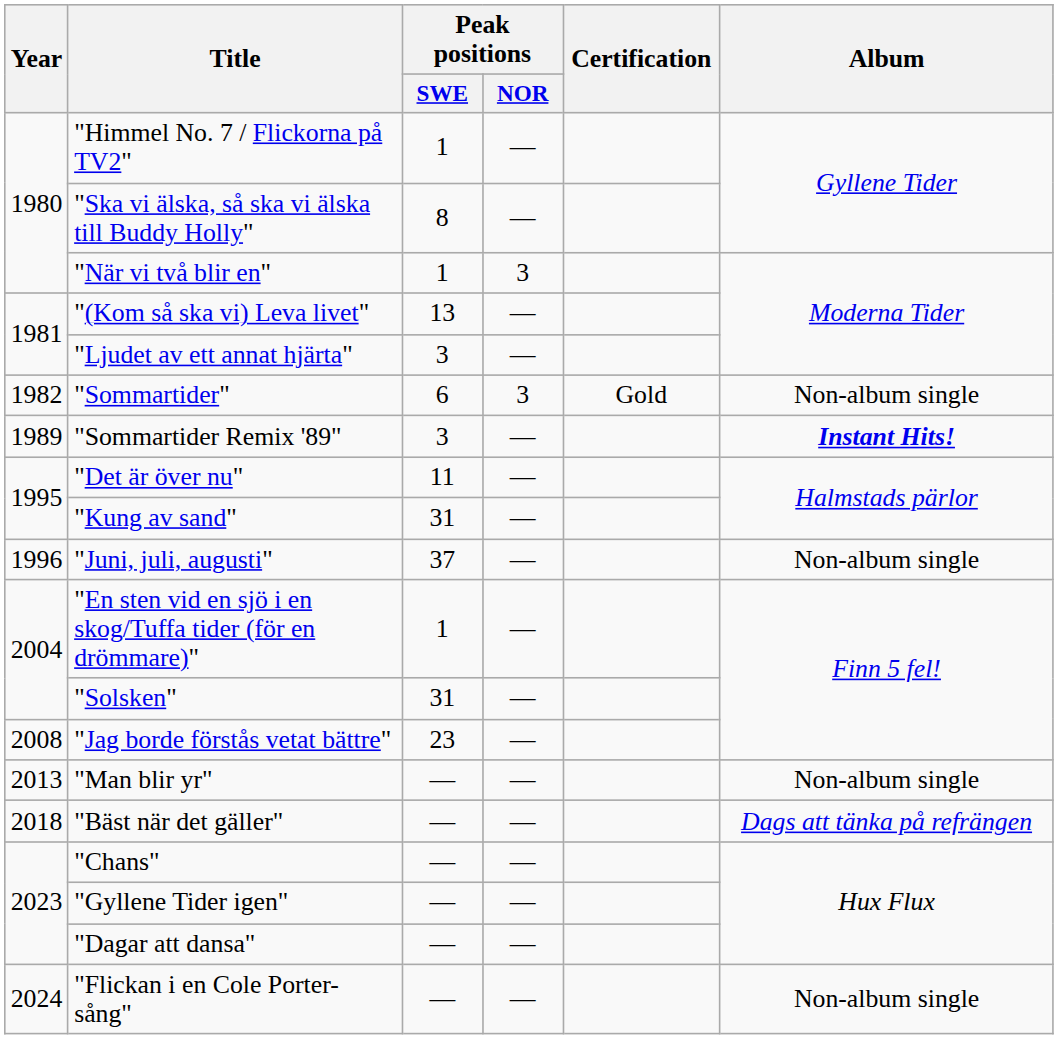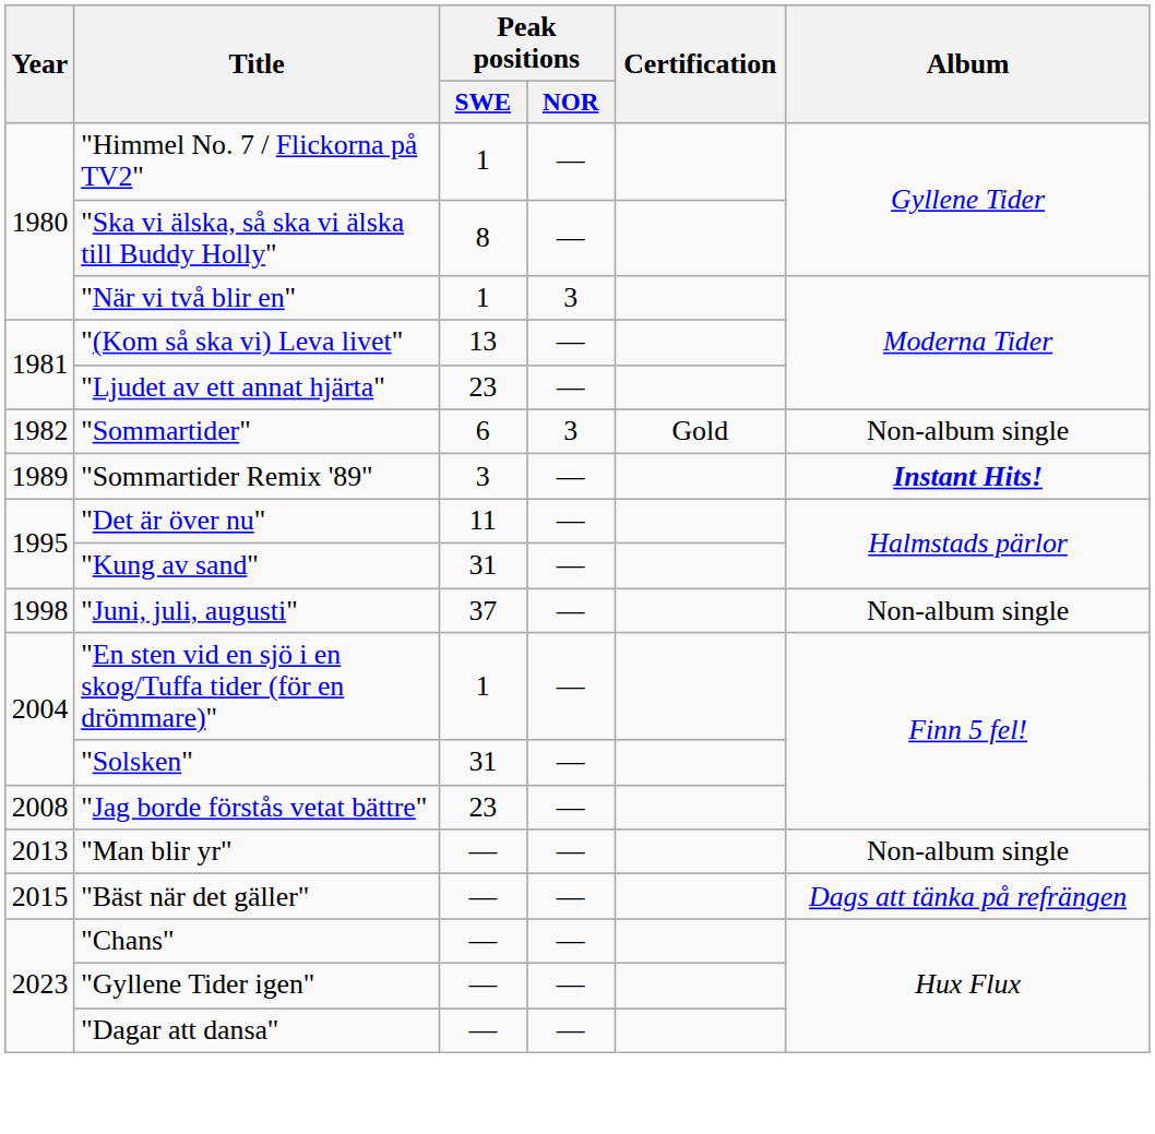 <table class="wikitable">
 <tr>
 <th align="center" rowspan="2" width="10">Year</th>
 <th align="center" rowspan="2" width="200">Title</th>
 <th align="center" colspan="2" width="20">Peak positions</th>
 <th align="center" rowspan="2" width="90">Certification</th>
 <th align="center" rowspan="2" width="200">Album</th>
 </tr>
 <tr>
 <th scope="col" style="width:3em;font-size:90%;"><a href='#'>SWE</a><br></th>
 <th scope="col" style="width:3em;font-size:90%;"><a href='#'>NOR</a><br></th>
 </tr>
 <tr>
 <td style="text-align:center;" rowspan=3>1980</td>
 <td>"Himmel No. 7 / <a href='#'>Flickorna på TV2</a>"</td>
 <td style="text-align:center;">1</td>
 <td style="text-align:center;">—</td>
 <td style="text-align:center;"></td>
 <td style="text-align:center;" rowspan=2><em><a href='#'>Gyllene Tider</a></em></td>
 </tr>
 <tr>
 <td>"<a href='#'>Ska vi älska, så ska vi älska till Buddy Holly</a>"</td>
 <td style="text-align:center;">8</td>
 <td style="text-align:center;">—</td>
 <td style="text-align:center;"></td>
 </tr>
 <tr>
 <td>"<a href='#'>När vi två blir en</a>"</td>
 <td style="text-align:center;">1</td>
 <td style="text-align:center;">3</td>
 <td style="text-align:center;"></td>
 <td style="text-align:center;" rowspan=3><em><a href='#'>Moderna Tider</a></em></td>
 </tr>
 <tr>
 <td style="text-align:center;" rowspan=2>1981</td>
 <td>"<a href='#'>(Kom så ska vi) Leva livet</a>"</td>
 <td style="text-align:center;">13</td>
 <td style="text-align:center;">—</td>
 <td style="text-align:center;"></td>
 </tr>
 <tr>
 <td>"<a href='#'>Ljudet av ett annat hjärta</a>"</td>
-<td style="text-align:center;">3</td>
+<td style="text-align:center;">23</td>
 <td style="text-align:center;">—</td>
 <td style="text-align:center;"></td>
 </tr>
 <tr>
 <td style="text-align:center;">1982</td>
 <td>"<a href='#'>Sommartider</a>"</td>
 <td style="text-align:center;">6</td>
 <td style="text-align:center;">3</td>
 <td style="text-align:center;">Gold</td>
 <td style="text-align:center;">Non-album single</td>
 </tr>
 <tr>
 <td style="text-align:center;">1989</td>
 <td>"Sommartider Remix '89"</td>
 <td style="text-align:center;">3</td>
 <td style="text-align:center;">—</td>
 <td style="text-align:center;"></td>
 <td style="text-align:center;"><strong><em><a href='#'>Instant Hits!</a></em></strong></td>
 </tr>
 <tr>
 <td style="text-align:center;" rowspan=2>1995</td>
 <td>"<a href='#'>Det är över nu</a>"</td>
 <td style="text-align:center;">11</td>
 <td style="text-align:center;">—</td>
 <td style="text-align:center;"></td>
 <td style="text-align:center;" rowspan=2><em><a href='#'>Halmstads pärlor</a></em></td>
 </tr>
 <tr>
 <td>"<a href='#'>Kung av sand</a>"</td>
 <td style="text-align:center;">31</td>
 <td style="text-align:center;">—</td>
 <td style="text-align:center;"></td>
 </tr>
 <tr>
-<td style="text-align:center;">1996</td>
+<td style="text-align:center;">1998</td>
 <td>"<a href='#'>Juni, juli, augusti</a>"</td>
 <td style="text-align:center;">37</td>
 <td style="text-align:center;">—</td>
 <td style="text-align:center;"></td>
 <td style="text-align:center;">Non-album single</td>
 </tr>
 <tr>
 <td style="text-align:center;" rowspan=2>2004</td>
 <td>"<a href='#'>En sten vid en sjö i en skog/Tuffa tider (för en drömmare)</a>"</td>
 <td style="text-align:center;">1</td>
 <td style="text-align:center;">—</td>
 <td style="text-align:center;"></td>
 <td style="text-align:center;" rowspan=3><em><a href='#'>Finn 5 fel!</a></em></td>
 </tr>
 <tr>
 <td>"<a href='#'>Solsken</a>"</td>
 <td style="text-align:center;">31</td>
 <td style="text-align:center;">—</td>
 <td style="text-align:center;"></td>
 </tr>
 <tr>
 <td style="text-align:center;">2008</td>
 <td>"<a href='#'>Jag borde förstås vetat bättre</a>"</td>
 <td style="text-align:center;">23</td>
 <td style="text-align:center;">—</td>
 </tr>
 <tr>
 <td style="text-align:center;">2013</td>
 <td>"Man blir yr"</td>
 <td style="text-align:center;">—</td>
 <td style="text-align:center;">—</td>
 <td style="text-align:center;"></td>
 <td style="text-align:center;">Non-album single</td>
 </tr>
 <tr>
-<td style="text-align:center;">2018</td>
+<td style="text-align:center;">2015</td>
 <td>"Bäst när det gäller"<br></td>
 <td style="text-align:center;">—</td>
 <td style="text-align:center;">—</td>
 <td style="text-align:center;"></td>
 <td style="text-align:center;"><em><a href='#'>Dags att tänka på refrängen</a></em></td>
 </tr>
 <tr>
 <td style="text-align:center;" rowspan=3>2023</td>
 <td>"Chans"</td>
 <td style="text-align:center;">—</td>
 <td style="text-align:center;">—</td>
 <td style="text-align:center;"></td>
 <td style="text-align:center;" rowspan=3><em>Hux Flux</em></td>
 </tr>
 <tr>
 <td>"Gyllene Tider igen"</td>
 <td style="text-align:center;">—</td>
 <td style="text-align:center;">—</td>
 <td style="text-align:center;"></td>
 </tr>
 <tr>
 <td>"Dagar att dansa"</td>
 <td style="text-align:center;">—</td>
 <td style="text-align:center;">—</td>
 <td style="text-align:center;"></td>
 </tr>
-<tr>
-<td style="text-align:center;">2024</td>
-<td>"Flickan i en Cole Porter-sång"</td>
-<td style="text-align:center;">—</td>
-<td style="text-align:center;">—</td>
-<td style="text-align:center;"></td>
-<td style="text-align:center;">Non-album single</td>
-</tr>
 </table>
